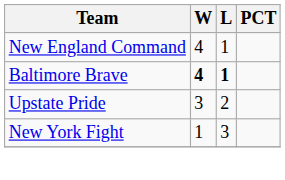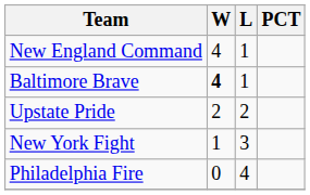 <table class="wikitable" text-align:center;>
 <tr>
 <th>Team</th>
 <th>W</th>
 <th>L</th>
 <th>PCT</th>
 </tr>
 <tr>
 <td><a href='#'>New England Command</a></td>
 <td>4</td>
 <td>1</td>
 <td></td>
 </tr>
 <tr>
 <td><a href='#'>Baltimore Brave</a></td>
 <td><strong>4</strong></td>
-<td><strong>1</strong></td>
+<td>1</td>
 <td></td>
 </tr>
 <tr>
 <td><a href='#'>Upstate Pride</a></td>
-<td>3</td>
+<td>2</td>
 <td>2</td>
 <td></td>
 </tr>
 <tr>
 <td><a href='#'>New York Fight</a></td>
 <td>1</td>
 <td>3</td>
 <td></td>
 </tr>
 <tr>
+<td><a href='#'>Philadelphia Fire</a></td>
+<td>0</td>
+<td>4</td>
+<td></td>
+</tr>
+<tr>
 </tr>
 </table>
